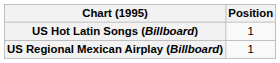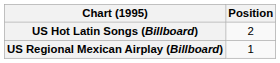 <table class="wikitable sortable plainrowheaders" style="text-align:center">
 <tr>
 <th scope="col">Chart (1995)</th>
 <th scope="col">Position</th>
 </tr>
 <tr>
 <th scope="row">US Hot Latin Songs (<em>Billboard</em>)</th>
-<td>1</td>
+<td>2</td>
 </tr>
 <tr>
 <th scope="row">US Regional Mexican Airplay (<em>Billboard</em>)</th>
 <td>1</td>
 </tr>
 </table>
